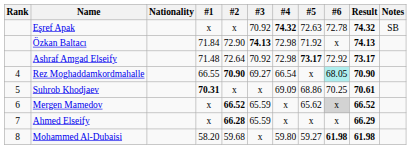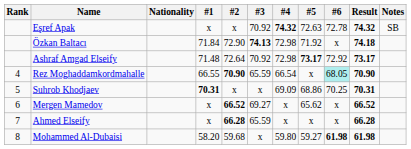 <table class="wikitable sortable" style="text-align:center;font-size:95%">
 <tr>
 <th>Rank</th>
 <th>Name</th>
 <th>Nationality</th>
 <th>#1</th>
 <th>#2</th>
 <th>#3</th>
 <th>#4</th>
 <th>#5</th>
 <th>#6</th>
 <th>Result</th>
 <th>Notes</th>
 </tr>
 <tr>
 <td></td>
 <td align=left><a href='#'>Eşref Apak</a></td>
 <td align=left></td>
 <td>x</td>
 <td>x</td>
 <td>70.92</td>
 <td><strong>74.32</strong></td>
 <td>72.63</td>
 <td>72.78</td>
 <td><strong>74.32</strong></td>
 <td>SB</td>
 </tr>
 <tr>
 <td></td>
 <td align=left><a href='#'>Özkan Baltacı</a></td>
 <td align=left></td>
 <td>71.84</td>
 <td>72.90</td>
 <td><strong>74.13</strong></td>
 <td>72.98</td>
 <td>71.92</td>
 <td>x</td>
-<td><strong>74.13</strong></td>
+<td><strong>74.18</strong></td>
 <td></td>
 </tr>
 <tr>
 <td></td>
 <td align=left><a href='#'>Ashraf Amgad Elseify</a></td>
 <td align=left></td>
 <td>71.48</td>
 <td>72.64</td>
 <td>70.92</td>
 <td>72.98</td>
 <td><strong>73.17</strong></td>
 <td>72.92</td>
 <td><strong>73.17</strong></td>
 <td></td>
 </tr>
 <tr>
 <td>4</td>
 <td align=left><a href='#'>Rez Moghaddamkordmahalle</a></td>
 <td align=left></td>
 <td>66.55</td>
 <td><strong>70.90</strong></td>
-<td>69.27</td>
+<td>65.59</td>
 <td>66.54</td>
 <td>x</td>
 <td style="background: paleturquoise;">68.05</td>
 <td><strong>70.90</strong></td>
 <td></td>
 </tr>
 <tr>
 <td>5</td>
 <td align=left><a href='#'>Suhrob Khodjaev</a></td>
 <td align=left></td>
 <td><strong>70.31</strong></td>
 <td>x</td>
 <td>x</td>
 <td>69.09</td>
 <td>68.86</td>
 <td>70.25</td>
-<td><strong>70.61</strong></td>
+<td><strong>70.31</strong></td>
 <td></td>
 </tr>
 <tr>
 <td>6</td>
 <td align=left><a href='#'>Mergen Mamedov</a></td>
 <td align=left></td>
 <td>x</td>
 <td><strong>66.52</strong></td>
-<td>65.59</td>
+<td>69.27</td>
 <td>x</td>
 <td>65.62</td>
-<td style="background: lightgrey;">x</td>
+<td>x</td>
 <td><strong>66.52</strong></td>
 <td></td>
 </tr>
 <tr>
 <td>7</td>
 <td align=left><a href='#'>Ahmed Elseify</a></td>
 <td align=left></td>
 <td>x</td>
 <td><strong>66.28</strong></td>
 <td>65.59</td>
 <td>x</td>
 <td>x</td>
 <td>x</td>
-<td><strong>66.29</strong></td>
+<td><strong>66.28</strong></td>
 <td></td>
 </tr>
 <tr>
 <td>8</td>
 <td align=left><a href='#'>Mohammed Al-Dubaisi</a></td>
 <td align=left></td>
 <td>58.20</td>
 <td>59.68</td>
 <td>x</td>
 <td>59.80</td>
 <td>59.27</td>
 <td><strong>61.98</strong></td>
 <td><strong>61.98</strong></td>
 <td></td>
 </tr>
 </table>
